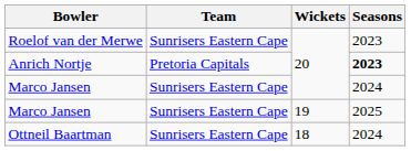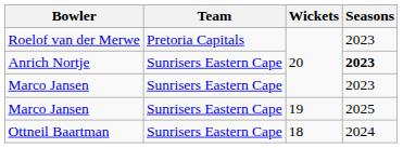 <table class="wikitable">
 <tr>
 <th>Bowler</th>
 <th>Team</th>
 <th>Wickets</th>
 <th>Seasons</th>
 </tr>
 <tr>
 <td><a href='#'>Roelof van der Merwe</a></td>
-<td><a href='#'>Sunrisers Eastern Cape</a></td>
+<td><a href='#'>Pretoria Capitals</a></td>
 <td rowspan="3">20</td>
 <td>2023</td>
 </tr>
 <tr>
 <td><a href='#'>Anrich Nortje</a></td>
-<td><a href='#'>Pretoria Capitals</a></td>
+<td><a href='#'>Sunrisers Eastern Cape</a></td>
 <td><strong>2023</strong></td>
 </tr>
 <tr>
 <td><a href='#'>Marco Jansen</a></td>
 <td><a href='#'>Sunrisers Eastern Cape</a></td>
-<td>2024</td>
+<td>2023</td>
 </tr>
 <tr>
 <td><a href='#'>Marco Jansen</a></td>
 <td><a href='#'>Sunrisers Eastern Cape</a></td>
 <td>19</td>
 <td>2025</td>
 </tr>
 <tr>
 <td><a href='#'>Ottneil Baartman</a></td>
 <td><a href='#'>Sunrisers Eastern Cape</a></td>
 <td>18</td>
 <td>2024</td>
 </tr>
 </table>
